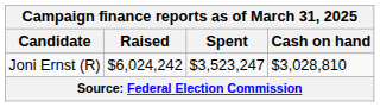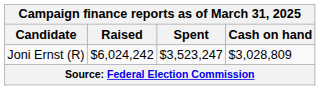 <table class="wikitable sortable">
 <tr>
 <th colspan=4>Campaign finance reports as of March 31, 2025</th>
 </tr>
 <tr style="text-align:center;">
 <th>Candidate</th>
 <th>Raised</th>
 <th>Spent</th>
 <th>Cash on hand</th>
 </tr>
 <tr>
 <td>Joni Ernst (R)</td>
 <td>$6,024,242</td>
 <td>$3,523,247</td>
-<td>$3,028,810</td>
+<td>$3,028,809</td>
 </tr>
 <tr>
 <th colspan="4"><small>Source: <a href='#'>Federal Election Commission</a></small></th>
 </tr>
 </table>
